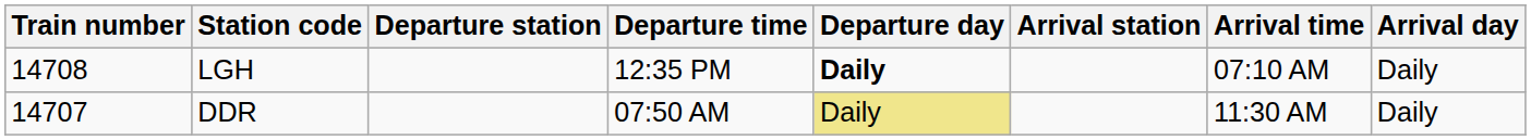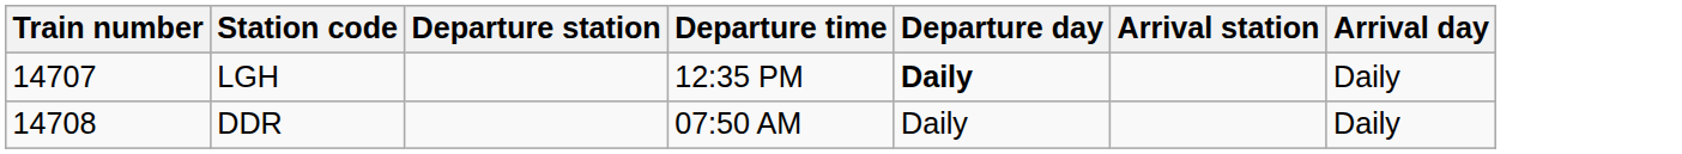 <table class="wikitable">
 <tr>
 <th>Train number</th>
 <th>Station code</th>
 <th>Departure station</th>
 <th>Departure time</th>
 <th>Departure day</th>
 <th>Arrival station</th>
-<th>Arrival time</th>
 <th>Arrival day</th>
 </tr>
 <tr>
-<td>14708</td>
+<td>14707</td>
 <td>LGH</td>
 <td></td>
 <td>12:35 PM</td>
 <td><strong>Daily</strong></td>
 <td></td>
-<td>07:10 AM</td>
 <td>Daily</td>
 </tr>
 <tr>
-<td>14707</td>
+<td>14708</td>
 <td>DDR</td>
 <td></td>
 <td>07:50 AM</td>
-<td style="background: khaki;">Daily</td>
+<td>Daily</td>
 <td></td>
-<td>11:30 AM</td>
 <td>Daily</td>
 </tr>
 </table>
